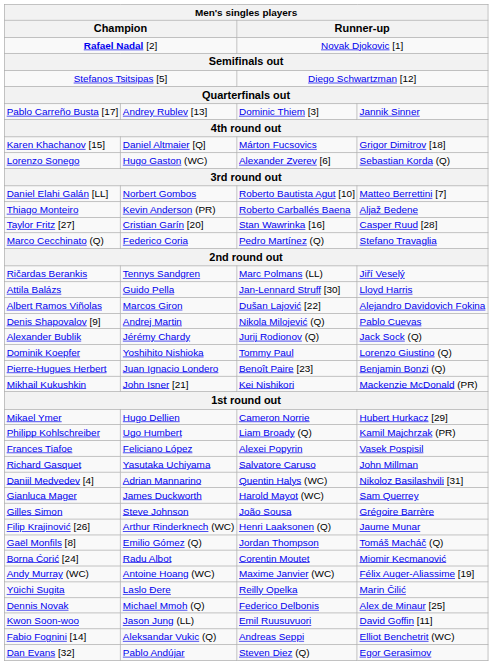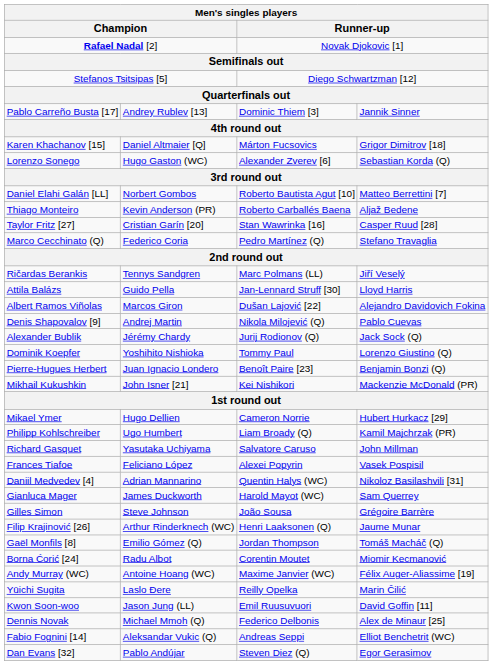 <table class="wikitable collapsible collapsed" style="font-size:90%">
 <tr>
 <th colspan=4>Men's singles players</th>
 </tr>
 <tr style="font-size:110%">
 <th colspan="2">Champion</th>
 <th colspan="2">Runner-up</th>
 </tr>
 <tr style="text-align:center;">
 <td colspan="2"> <strong><a href='#'>Rafael Nadal</a></strong> [2]</td>
 <td colspan="2"> <a href='#'>Novak Djokovic</a> [1]</td>
 </tr>
 <tr style="font-size:110%">
 <th colspan="4">Semifinals out</th>
 </tr>
 <tr style="text-align:center;">
 <td colspan="2"> <a href='#'>Stefanos Tsitsipas</a> [5]</td>
 <td colspan="2"> <a href='#'>Diego Schwartzman</a> [12]</td>
 </tr>
 <tr style="font-size:110%">
 <th colspan="4">Quarterfinals out</th>
 </tr>
 <tr>
 <td> <a href='#'>Pablo Carreño Busta</a> [17]</td>
 <td> <a href='#'>Andrey Rublev</a> [13]</td>
 <td> <a href='#'>Dominic Thiem</a> [3]</td>
 <td> <a href='#'>Jannik Sinner</a></td>
 </tr>
 <tr style="font-size:110%">
 <th colspan="4">4th round out</th>
 </tr>
 <tr>
 <td> <a href='#'>Karen Khachanov</a> [15]</td>
 <td> <a href='#'>Daniel Altmaier</a> [Q]</td>
 <td> <a href='#'>Márton Fucsovics</a></td>
 <td> <a href='#'>Grigor Dimitrov</a> [18]</td>
 </tr>
 <tr>
 <td> <a href='#'>Lorenzo Sonego</a></td>
 <td> <a href='#'>Hugo Gaston</a> (WC)</td>
 <td> <a href='#'>Alexander Zverev</a> [6]</td>
 <td> <a href='#'>Sebastian Korda</a> (Q)</td>
 </tr>
 <tr style="font-size:110%">
 <th colspan="4">3rd round out</th>
 </tr>
 <tr>
 <td> <a href='#'>Daniel Elahi Galán</a> [LL]</td>
 <td> <a href='#'>Norbert Gombos</a></td>
 <td> <a href='#'>Roberto Bautista Agut</a> [10]</td>
 <td> <a href='#'>Matteo Berrettini</a> [7]</td>
 </tr>
 <tr>
 <td> <a href='#'>Thiago Monteiro</a></td>
 <td> <a href='#'>Kevin Anderson</a> (PR)</td>
 <td> <a href='#'>Roberto Carballés Baena</a></td>
 <td> <a href='#'>Aljaž Bedene</a></td>
 </tr>
 <tr>
 <td> <a href='#'>Taylor Fritz</a> [27]</td>
 <td> <a href='#'>Cristian Garín</a> [20]</td>
 <td> <a href='#'>Stan Wawrinka</a> [16]</td>
 <td> <a href='#'>Casper Ruud</a> [28]</td>
 </tr>
 <tr>
 <td> <a href='#'>Marco Cecchinato</a> (Q)</td>
 <td> <a href='#'>Federico Coria</a></td>
 <td> <a href='#'>Pedro Martínez</a> (Q)</td>
 <td> <a href='#'>Stefano Travaglia</a></td>
 </tr>
 <tr style="font-size:110%">
 <th colspan="4">2nd round out</th>
 </tr>
 <tr>
 <td> <a href='#'>Ričardas Berankis</a></td>
 <td> <a href='#'>Tennys Sandgren</a></td>
 <td> <a href='#'>Marc Polmans</a> (LL)</td>
 <td> <a href='#'>Jiří Veselý</a></td>
 </tr>
 <tr>
 <td> <a href='#'>Attila Balázs</a></td>
 <td> <a href='#'>Guido Pella</a></td>
 <td> <a href='#'>Jan-Lennard Struff</a> [30]</td>
 <td> <a href='#'>Lloyd Harris</a></td>
 </tr>
 <tr>
 <td> <a href='#'>Albert Ramos Viñolas</a></td>
 <td> <a href='#'>Marcos Giron</a></td>
 <td> <a href='#'>Dušan Lajović</a> [22]</td>
 <td> <a href='#'>Alejandro Davidovich Fokina</a></td>
 </tr>
 <tr>
 <td> <a href='#'>Denis Shapovalov</a> [9]</td>
 <td> <a href='#'>Andrej Martin</a></td>
 <td> <a href='#'>Nikola Milojević</a> (Q)</td>
 <td> <a href='#'>Pablo Cuevas</a></td>
 </tr>
 <tr>
 <td> <a href='#'>Alexander Bublik</a></td>
 <td> <a href='#'>Jérémy Chardy</a></td>
 <td> <a href='#'>Jurij Rodionov</a> (Q)</td>
 <td> <a href='#'>Jack Sock</a> (Q)</td>
 </tr>
 <tr>
 <td> <a href='#'>Dominik Koepfer</a></td>
 <td> <a href='#'>Yoshihito Nishioka</a></td>
 <td> <a href='#'>Tommy Paul</a></td>
 <td> <a href='#'>Lorenzo Giustino</a> (Q)</td>
 </tr>
 <tr>
 <td> <a href='#'>Pierre-Hugues Herbert</a></td>
 <td> <a href='#'>Juan Ignacio Londero</a></td>
 <td> <a href='#'>Benoît Paire</a> [23]</td>
 <td> <a href='#'>Benjamin Bonzi</a> (Q)</td>
 </tr>
 <tr>
 <td> <a href='#'>Mikhail Kukushkin</a></td>
 <td> <a href='#'>John Isner</a> [21]</td>
 <td> <a href='#'>Kei Nishikori</a></td>
 <td> <a href='#'>Mackenzie McDonald</a> (PR)</td>
 </tr>
 <tr style="font-size:110%">
 <th colspan="4">1st round out</th>
 </tr>
 <tr>
 <td> <a href='#'>Mikael Ymer</a></td>
 <td> <a href='#'>Hugo Dellien</a></td>
 <td> <a href='#'>Cameron Norrie</a></td>
 <td> <a href='#'>Hubert Hurkacz</a> [29]</td>
 </tr>
 <tr>
 <td> <a href='#'>Philipp Kohlschreiber</a></td>
 <td> <a href='#'>Ugo Humbert</a></td>
 <td> <a href='#'>Liam Broady</a> (Q)</td>
 <td> <a href='#'>Kamil Majchrzak</a> (PR)</td>
 </tr>
 <tr>
+<td> <a href='#'>Richard Gasquet</a></td>
+<td> <a href='#'>Yasutaka Uchiyama</a></td>
+<td> <a href='#'>Salvatore Caruso</a></td>
+<td> <a href='#'>John Millman</a></td>
+</tr>
+<tr>
 <td> <a href='#'>Frances Tiafoe</a></td>
 <td> <a href='#'>Feliciano López</a></td>
 <td> <a href='#'>Alexei Popyrin</a></td>
 <td> <a href='#'>Vasek Pospisil</a></td>
-</tr>
-<tr>
-<td> <a href='#'>Richard Gasquet</a></td>
-<td> <a href='#'>Yasutaka Uchiyama</a></td>
-<td> <a href='#'>Salvatore Caruso</a></td>
-<td> <a href='#'>John Millman</a></td>
 </tr>
 <tr>
 <td> <a href='#'>Daniil Medvedev</a> [4]</td>
 <td> <a href='#'>Adrian Mannarino</a></td>
 <td> <a href='#'>Quentin Halys</a> (WC)</td>
 <td> <a href='#'>Nikoloz Basilashvili</a> [31]</td>
 </tr>
 <tr>
 <td> <a href='#'>Gianluca Mager</a></td>
 <td> <a href='#'>James Duckworth</a></td>
 <td> <a href='#'>Harold Mayot</a> (WC)</td>
 <td> <a href='#'>Sam Querrey</a></td>
 </tr>
 <tr>
 <td> <a href='#'>Gilles Simon</a></td>
 <td> <a href='#'>Steve Johnson</a></td>
 <td> <a href='#'>João Sousa</a></td>
 <td> <a href='#'>Grégoire Barrère</a></td>
 </tr>
 <tr>
 <td> <a href='#'>Filip Krajinović</a> [26]</td>
 <td> <a href='#'>Arthur Rinderknech</a> (WC)</td>
 <td> <a href='#'>Henri Laaksonen</a> (Q)</td>
 <td> <a href='#'>Jaume Munar</a></td>
 </tr>
 <tr>
 <td> <a href='#'>Gaël Monfils</a> [8]</td>
 <td> <a href='#'>Emilio Gómez</a> (Q)</td>
 <td> <a href='#'>Jordan Thompson</a></td>
 <td> <a href='#'>Tomáš Macháč</a> (Q)</td>
 </tr>
 <tr>
 <td> <a href='#'>Borna Ćorić</a> [24]</td>
 <td> <a href='#'>Radu Albot</a></td>
 <td> <a href='#'>Corentin Moutet</a></td>
 <td> <a href='#'>Miomir Kecmanović</a></td>
 </tr>
 <tr>
 <td> <a href='#'>Andy Murray</a> (WC)</td>
 <td> <a href='#'>Antoine Hoang</a> (WC)</td>
 <td> <a href='#'>Maxime Janvier</a> (WC)</td>
 <td> <a href='#'>Félix Auger-Aliassime</a> [19]</td>
 </tr>
 <tr>
 <td> <a href='#'>Yūichi Sugita</a></td>
 <td> <a href='#'>Laslo Đere</a></td>
 <td> <a href='#'>Reilly Opelka</a></td>
 <td> <a href='#'>Marin Čilić</a></td>
 </tr>
 <tr>
+<td> <a href='#'>Kwon Soon-woo</a></td>
+<td> <a href='#'>Jason Jung</a> (LL)</td>
+<td> <a href='#'>Emil Ruusuvuori</a></td>
+<td> <a href='#'>David Goffin</a> [11]</td>
+</tr>
+<tr>
 <td> <a href='#'>Dennis Novak</a></td>
 <td> <a href='#'>Michael Mmoh</a> (Q)</td>
 <td> <a href='#'>Federico Delbonis</a></td>
 <td> <a href='#'>Alex de Minaur</a> [25]</td>
-</tr>
-<tr>
-<td> <a href='#'>Kwon Soon-woo</a></td>
-<td> <a href='#'>Jason Jung</a> (LL)</td>
-<td> <a href='#'>Emil Ruusuvuori</a></td>
-<td> <a href='#'>David Goffin</a> [11]</td>
 </tr>
 <tr>
 <td> <a href='#'>Fabio Fognini</a> [14]</td>
 <td> <a href='#'>Aleksandar Vukic</a> (Q)</td>
 <td> <a href='#'>Andreas Seppi</a></td>
 <td> <a href='#'>Elliot Benchetrit</a> (WC)</td>
 </tr>
 <tr>
 <td> <a href='#'>Dan Evans</a> [32]</td>
 <td> <a href='#'>Pablo Andújar</a></td>
 <td> <a href='#'>Steven Diez</a> (Q)</td>
 <td> <a href='#'>Egor Gerasimov</a></td>
 </tr>
 </table>
